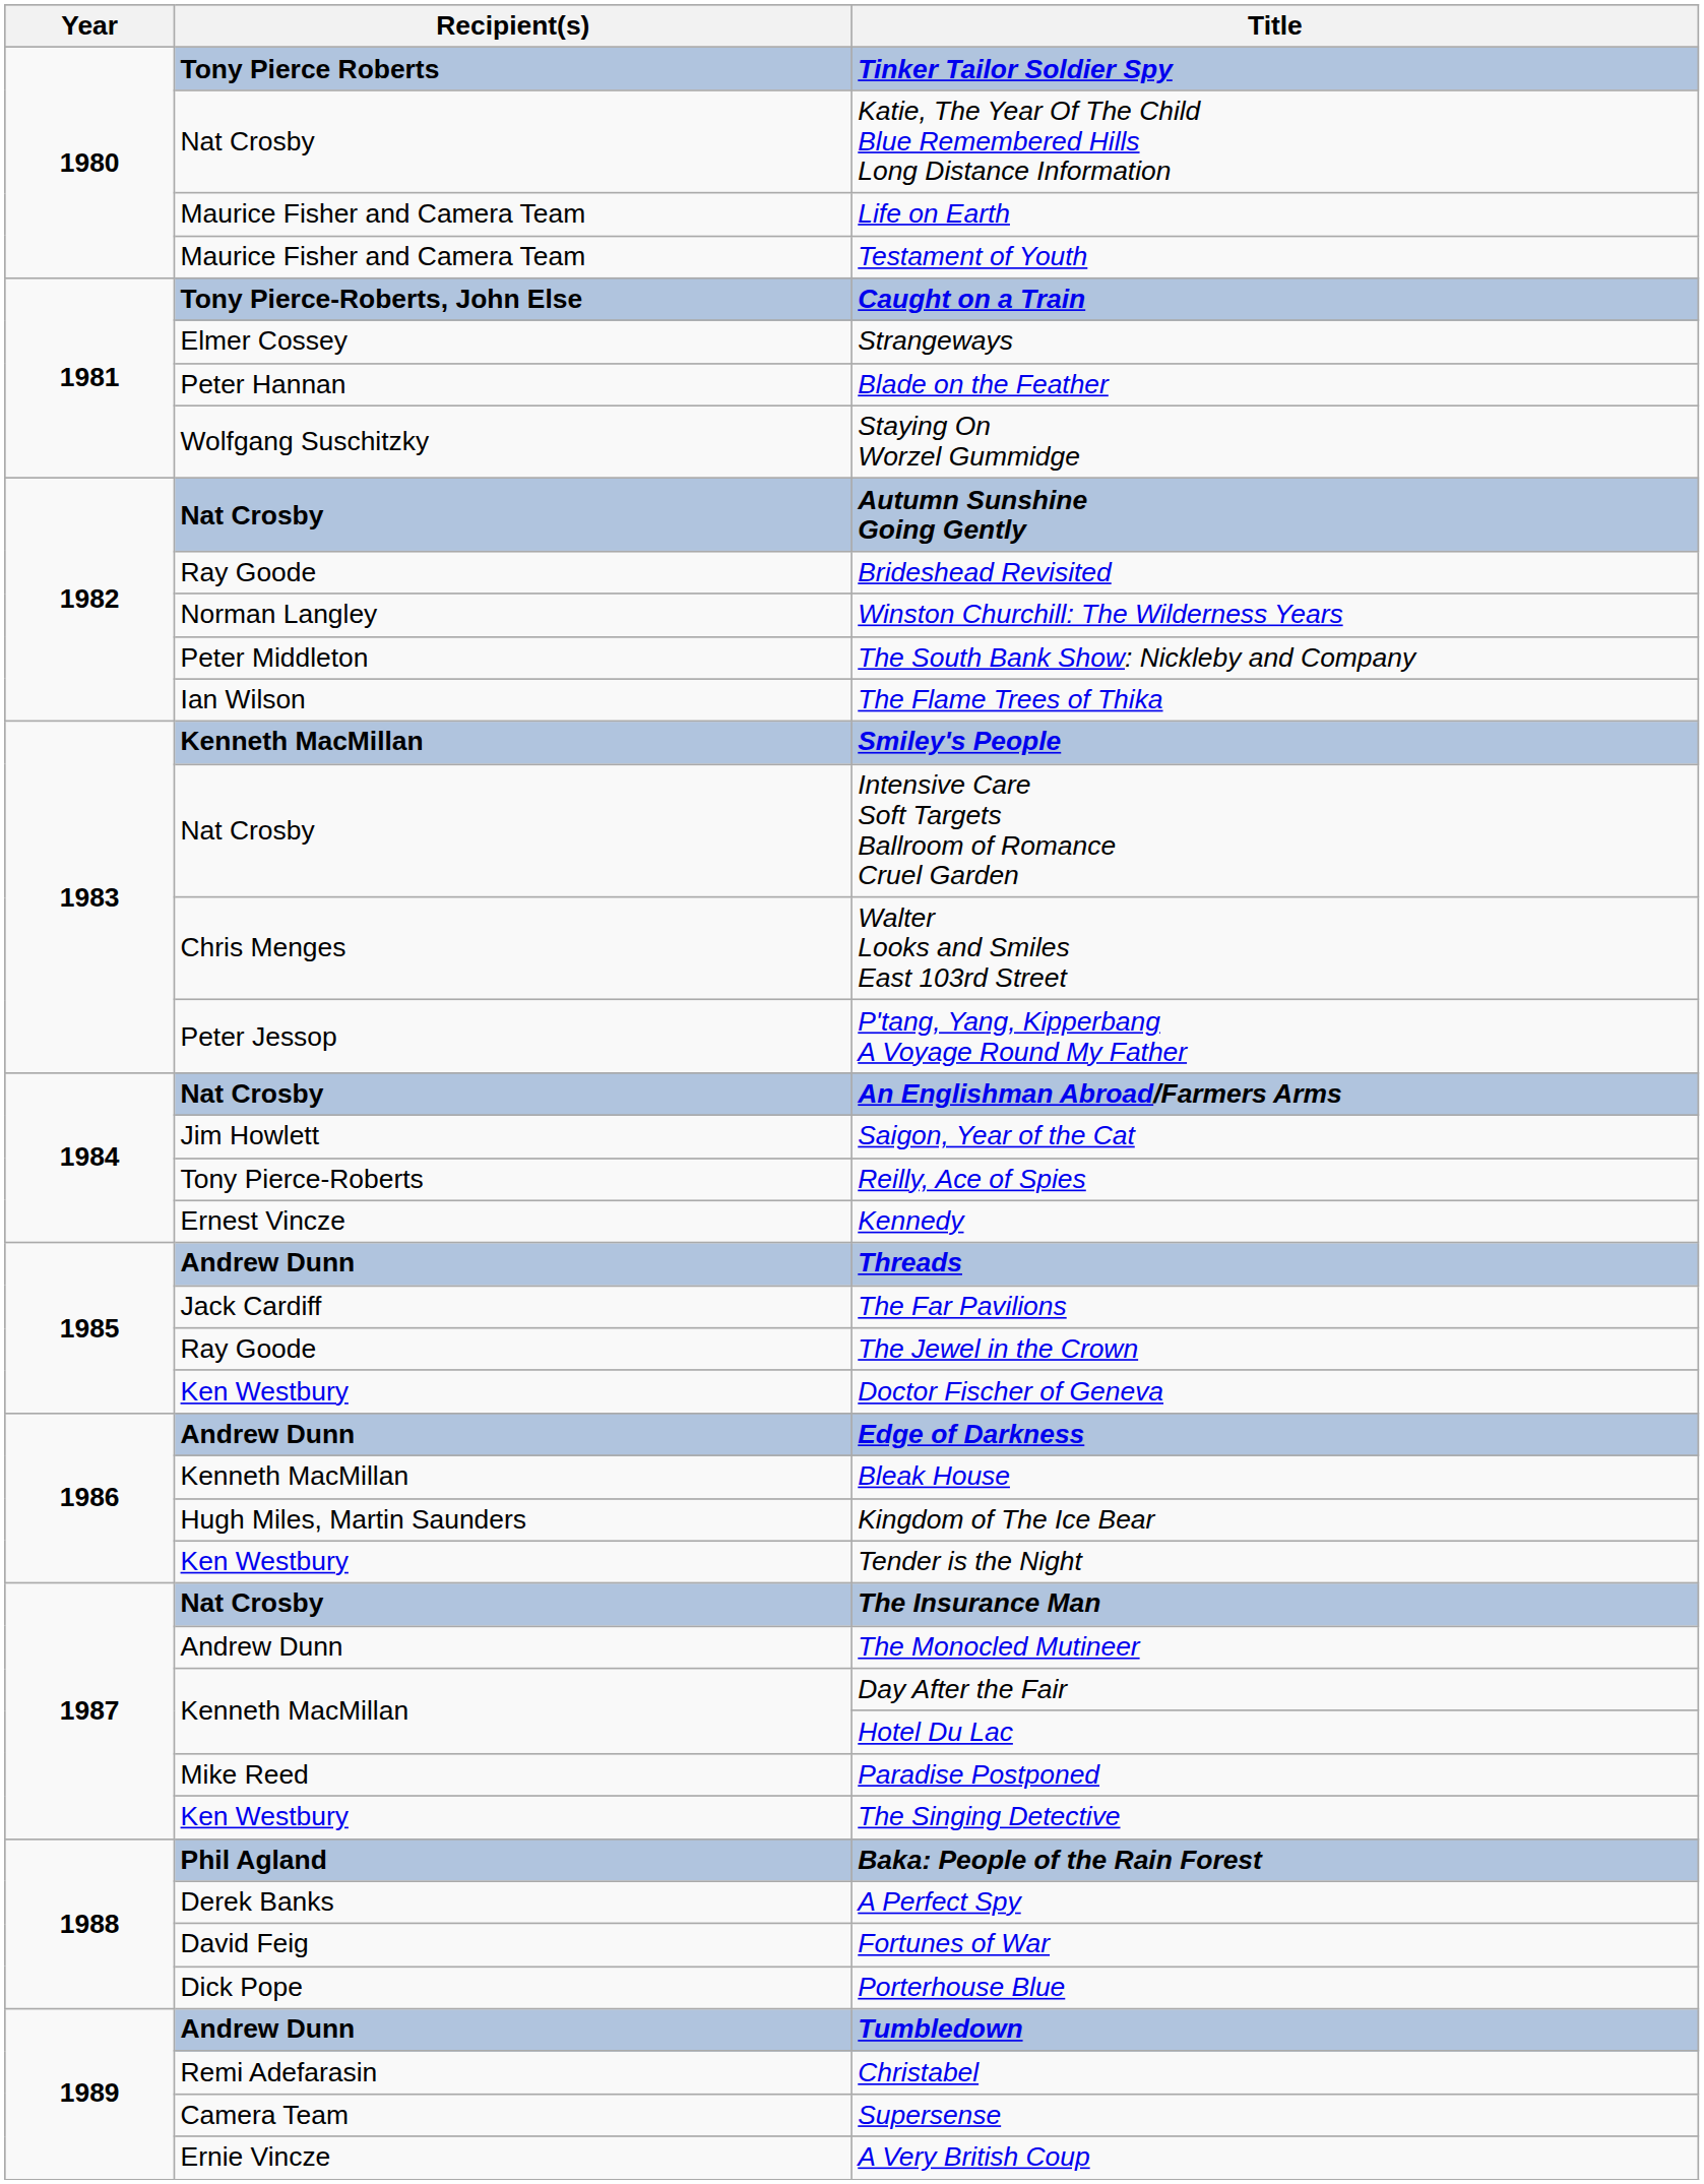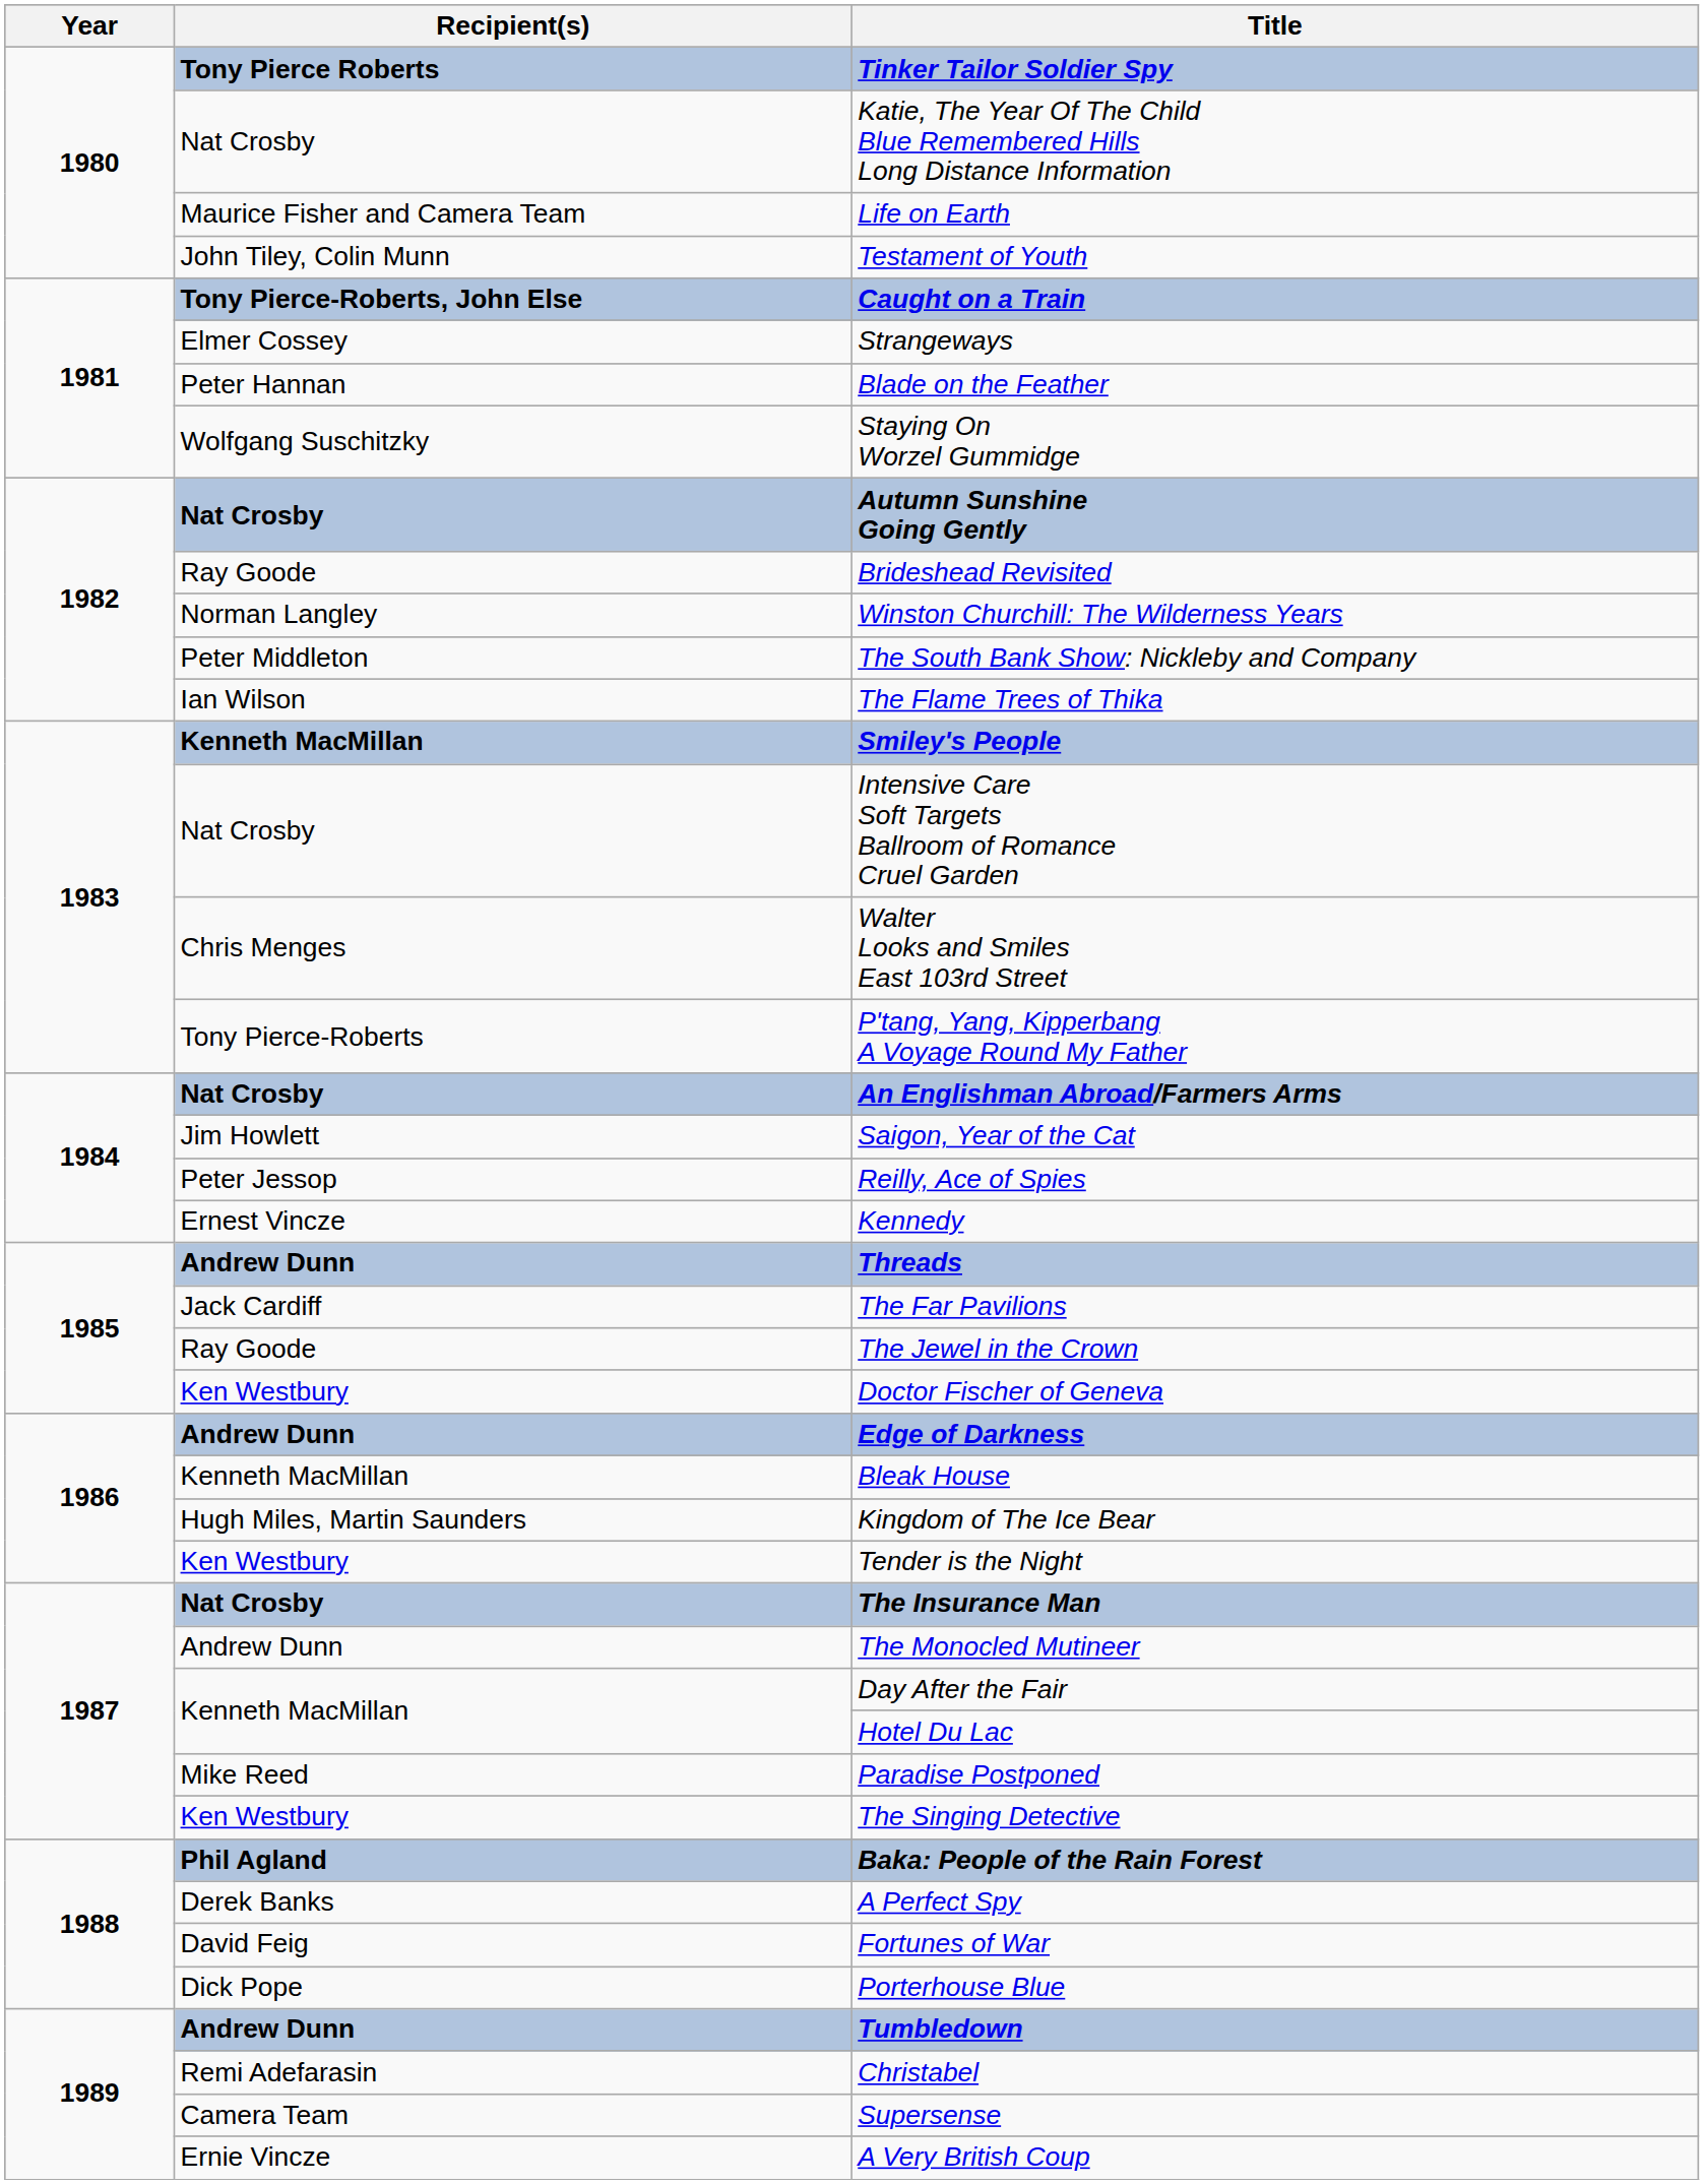 <table class="wikitable" width="80%">
 <tr>
 <th width=5%>Year</th>
 <th width=20%><strong>Recipient(s)</strong></th>
 <th width=25%><strong>Title</strong></th>
 </tr>
 <tr>
 <td rowspan="4" style="text-align:center;"><strong>1980</strong></td>
 <td style="background:#B0C4DE;"><strong>Tony Pierce Roberts</strong></td>
 <td style="background:#B0C4DE;"><strong><em><a href='#'>Tinker Tailor Soldier Spy</a></em></strong></td>
 </tr>
 <tr>
 <td>Nat Crosby</td>
 <td><em>Katie, The Year Of The Child<br><a href='#'>Blue Remembered Hills</a><br>Long Distance Information</em></td>
 </tr>
 <tr>
 <td>Maurice Fisher and Camera Team</td>
 <td><em><a href='#'>Life on Earth</a></em></td>
 </tr>
 <tr>
-<td>Maurice Fisher and Camera Team</td>
+<td>John Tiley, Colin Munn</td>
 <td><em><a href='#'>Testament of Youth</a></em></td>
 </tr>
 <tr>
 <td rowspan="4" style="text-align:center;"><strong>1981</strong></td>
 <td style="background:#B0C4DE;"><strong>Tony Pierce-Roberts, John Else</strong></td>
 <td style="background:#B0C4DE;"><strong><em><a href='#'>Caught on a Train</a></em></strong></td>
 </tr>
 <tr>
 <td>Elmer Cossey</td>
 <td><em>Strangeways</em></td>
 </tr>
 <tr>
 <td>Peter Hannan</td>
 <td><em><a href='#'>Blade on the Feather</a></em></td>
 </tr>
 <tr>
 <td>Wolfgang Suschitzky</td>
 <td><em>Staying On<br>Worzel Gummidge</em></td>
 </tr>
 <tr>
 <td rowspan="5" style="text-align:center;"><strong>1982</strong></td>
 <td style="background:#B0C4DE;"><strong>Nat Crosby</strong></td>
 <td style="background:#B0C4DE;"><strong><em>Autumn Sunshine<br>Going Gently</em></strong></td>
 </tr>
 <tr>
 <td>Ray Goode</td>
 <td><em><a href='#'>Brideshead Revisited</a></em></td>
 </tr>
 <tr>
 <td>Norman Langley</td>
 <td><em><a href='#'>Winston Churchill: The Wilderness Years</a></em></td>
 </tr>
 <tr>
 <td>Peter Middleton</td>
 <td><em><a href='#'>The South Bank Show</a>: Nickleby and Company</em></td>
 </tr>
 <tr>
 <td>Ian Wilson</td>
 <td><em><a href='#'>The Flame Trees of Thika</a></em></td>
 </tr>
 <tr>
 <td rowspan="4" style="text-align:center;"><strong>1983</strong></td>
 <td style="background:#B0C4DE;"><strong>Kenneth MacMillan</strong></td>
 <td style="background:#B0C4DE;"><strong><em><a href='#'>Smiley's People</a></em></strong></td>
 </tr>
 <tr>
 <td>Nat Crosby</td>
 <td><em>Intensive Care<br>Soft Targets<br>Ballroom of Romance<br>Cruel Garden</em></td>
 </tr>
 <tr>
 <td>Chris Menges</td>
 <td><em>Walter<br>Looks and Smiles<br>East 103rd Street</em></td>
 </tr>
 <tr>
-<td>Peter Jessop</td>
+<td>Tony Pierce-Roberts</td>
 <td><em><a href='#'>P'tang, Yang, Kipperbang</a><br><a href='#'>A Voyage Round My Father</a></em></td>
 </tr>
 <tr>
 <td rowspan="4" style="text-align:center;"><strong>1984</strong></td>
 <td style="background:#B0C4DE;"><strong>Nat Crosby</strong></td>
 <td style="background:#B0C4DE;"><strong><em><a href='#'>An Englishman Abroad</a>/Farmers Arms</em></strong></td>
 </tr>
 <tr>
 <td>Jim Howlett</td>
 <td><em><a href='#'>Saigon, Year of the Cat</a></em></td>
 </tr>
 <tr>
-<td>Tony Pierce-Roberts</td>
+<td>Peter Jessop</td>
 <td><em><a href='#'>Reilly, Ace of Spies</a></em></td>
 </tr>
 <tr>
 <td>Ernest Vincze</td>
 <td><em><a href='#'>Kennedy</a></em></td>
 </tr>
 <tr>
 <td rowspan="4" style="text-align:center;"><strong>1985</strong></td>
 <td style="background:#B0C4DE;"><strong>Andrew Dunn</strong></td>
 <td style="background:#B0C4DE;"><strong><em><a href='#'>Threads</a></em></strong></td>
 </tr>
 <tr>
 <td>Jack Cardiff</td>
 <td><em><a href='#'>The Far Pavilions</a></em></td>
 </tr>
 <tr>
 <td>Ray Goode</td>
 <td><em><a href='#'>The Jewel in the Crown</a></em></td>
 </tr>
 <tr>
 <td><a href='#'>Ken Westbury</a></td>
 <td><em><a href='#'>Doctor Fischer of Geneva</a></em></td>
 </tr>
 <tr>
 <td rowspan="4" style="text-align:center;"><strong>1986</strong></td>
 <td style="background:#B0C4DE;"><strong>Andrew Dunn</strong></td>
 <td style="background:#B0C4DE;"><strong><em><a href='#'>Edge of Darkness</a></em></strong></td>
 </tr>
 <tr>
 <td>Kenneth MacMillan</td>
 <td><em><a href='#'>Bleak House</a></em></td>
 </tr>
 <tr>
 <td>Hugh Miles, Martin Saunders</td>
 <td><em>Kingdom of The Ice Bear</em></td>
 </tr>
 <tr>
 <td><a href='#'>Ken Westbury</a></td>
 <td><em>Tender is the Night</em></td>
 </tr>
 <tr>
 <td rowspan="6" style="text-align:center;"><strong>1987</strong></td>
 <td style="background:#B0C4DE;"><strong>Nat Crosby</strong></td>
 <td style="background:#B0C4DE;"><strong><em>The Insurance Man</em></strong></td>
 </tr>
 <tr>
 <td>Andrew Dunn</td>
 <td><em><a href='#'>The Monocled Mutineer</a></em></td>
 </tr>
 <tr>
 <td rowspan="2">Kenneth MacMillan</td>
 <td><em>Day After the Fair</em></td>
 </tr>
 <tr>
 <td><em><a href='#'>Hotel Du Lac</a></em></td>
 </tr>
 <tr>
 <td>Mike Reed</td>
 <td><em><a href='#'>Paradise Postponed</a></em></td>
 </tr>
 <tr>
 <td><a href='#'>Ken Westbury</a></td>
 <td><em><a href='#'>The Singing Detective</a></em></td>
 </tr>
 <tr>
 <td rowspan="4" style="text-align:center;"><strong>1988</strong></td>
 <td style="background:#B0C4DE;"><strong>Phil Agland</strong></td>
 <td style="background:#B0C4DE;"><strong><em>Baka: People of the Rain Forest</em></strong></td>
 </tr>
 <tr>
 <td>Derek Banks</td>
 <td><em><a href='#'>A Perfect Spy</a></em></td>
 </tr>
 <tr>
 <td>David Feig</td>
 <td><em><a href='#'>Fortunes of War</a></em></td>
 </tr>
 <tr>
 <td>Dick Pope</td>
 <td><em><a href='#'>Porterhouse Blue</a></em></td>
 </tr>
 <tr>
 <td rowspan="4" style="text-align:center;"><strong>1989</strong></td>
 <td style="background:#B0C4DE;"><strong>Andrew Dunn</strong></td>
 <td style="background:#B0C4DE;"><strong><em><a href='#'>Tumbledown</a></em></strong></td>
 </tr>
 <tr>
 <td>Remi Adefarasin</td>
 <td><em><a href='#'>Christabel</a></em></td>
 </tr>
 <tr>
 <td>Camera Team</td>
 <td><em><a href='#'>Supersense</a></em></td>
 </tr>
 <tr>
 <td>Ernie Vincze</td>
 <td><em><a href='#'>A Very British Coup</a></em></td>
 </tr>
 <tr>
 </tr>
 </table>
